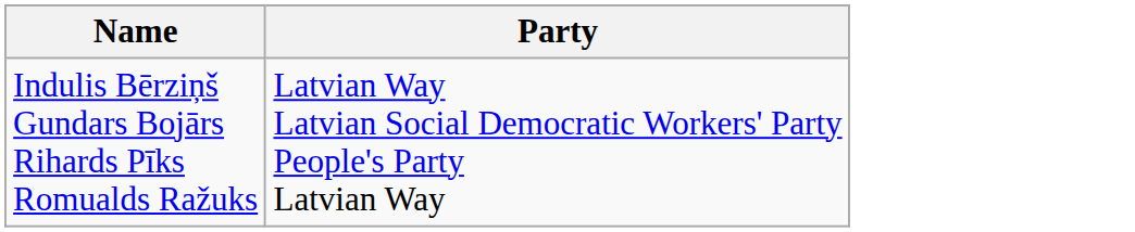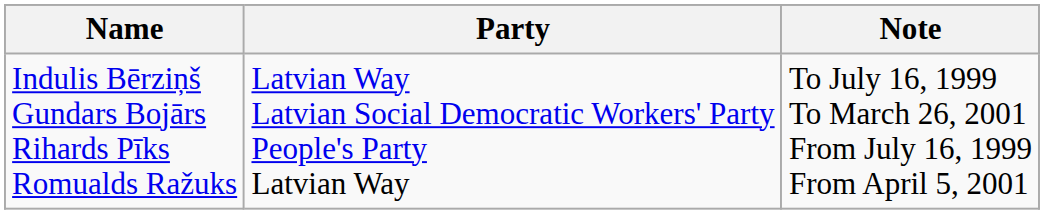 <table class="wikitable">
 <tr>
 <th>Name</th>
 <th>Party</th>
+<th>Note</th>
 </tr>
 <tr>
 <td><a href='#'>Indulis Bērziņš</a><br><a href='#'>Gundars Bojārs</a><br><a href='#'>Rihards Pīks</a><br><a href='#'>Romualds Ražuks</a></td>
 <td><a href='#'>Latvian Way</a><br><a href='#'>Latvian Social Democratic Workers' Party</a><br><a href='#'>People's Party</a><br>Latvian Way</td>
+<td>To July 16, 1999<br>To March 26, 2001<br>From July 16, 1999<br>From April 5, 2001</td>
 </tr>
 </table>
